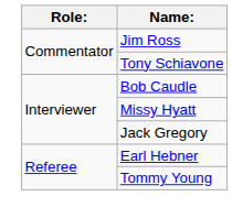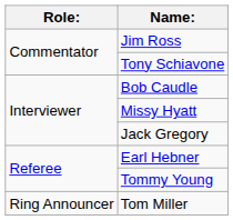 <table class=wikitable style="font-size:90%; margin: 0.5em 0 0.5em 1em; float: right; clear: right;">
 <tr>
 <th>Role:</th>
 <th>Name:</th>
 </tr>
 <tr>
 <td rowspan=2>Commentator</td>
 <td><a href='#'>Jim Ross</a></td>
 </tr>
 <tr>
 <td><a href='#'>Tony Schiavone</a></td>
 </tr>
 <tr>
 <td rowspan=3>Interviewer</td>
 <td><a href='#'>Bob Caudle</a></td>
 </tr>
 <tr>
 <td><a href='#'>Missy Hyatt</a></td>
 </tr>
 <tr>
 <td>Jack Gregory</td>
 </tr>
 <tr>
 <td rowspan=2><a href='#'>Referee</a></td>
 <td><a href='#'>Earl Hebner</a></td>
 </tr>
 <tr>
 <td><a href='#'>Tommy Young</a></td>
 </tr>
+<tr>
+<td>Ring Announcer</td>
+<td>Tom Miller</td>
+</tr>
 </table>
